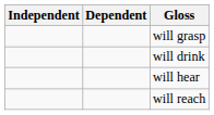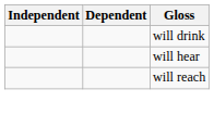 <table class=wikitable>
 <tr>
 <th>Independent</th>
 <th>Dependent</th>
 <th>Gloss</th>
-</tr>
-<tr>
-<td></td>
-<td></td>
-<td>will grasp</td>
 </tr>
 <tr>
 <td></td>
 <td></td>
 <td>will drink</td>
 </tr>
 <tr>
 <td></td>
 <td></td>
 <td>will hear</td>
 </tr>
 <tr>
 <td></td>
 <td></td>
 <td>will reach</td>
 </tr>
 </table>
